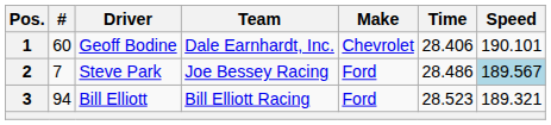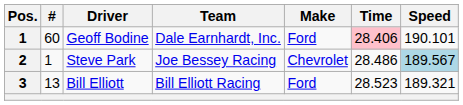 <table class="wikitable" style="font-size:95%">
 <tr>
 <th>Pos.</th>
 <th>#</th>
 <th>Driver</th>
 <th>Team</th>
 <th>Make</th>
 <th>Time</th>
 <th>Speed</th>
 </tr>
 <tr>
 <th>1</th>
 <td>60</td>
 <td><a href='#'>Geoff Bodine</a></td>
 <td><a href='#'>Dale Earnhardt, Inc.</a></td>
-<td><a href='#'>Chevrolet</a></td>
-<td>28.406</td>
+<td><a href='#'>Ford</a></td>
+<td style="background: pink;">28.406</td>
 <td>190.101</td>
 </tr>
 <tr>
 <th>2</th>
-<td>7</td>
+<td>1</td>
 <td><a href='#'>Steve Park</a></td>
 <td><a href='#'>Joe Bessey Racing</a></td>
-<td><a href='#'>Ford</a></td>
+<td><a href='#'>Chevrolet</a></td>
 <td>28.486</td>
 <td style="background: lightblue;">189.567</td>
 </tr>
 <tr>
 <th>3</th>
-<td>94</td>
+<td>13</td>
 <td><a href='#'>Bill Elliott</a></td>
 <td><a href='#'>Bill Elliott Racing</a></td>
 <td><a href='#'>Ford</a></td>
 <td>28.523</td>
 <td>189.321</td>
 </tr>
 <tr>
 <th colspan="7"></th>
 </tr>
 </table>
